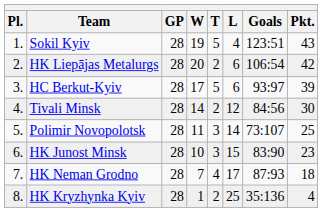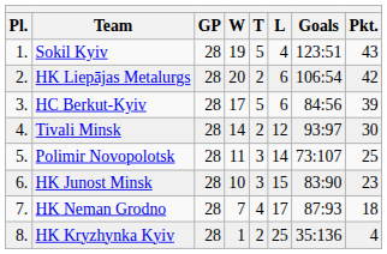 <table class="wikitable">
 <tr>
 <th colspan="9"></th>
 </tr>
 <tr bgcolor = "#e0e0e0">
 <th>Pl.</th>
 <th>Team</th>
 <th>GP</th>
 <th>W</th>
 <th>T</th>
 <th>L</th>
 <th>Goals</th>
 <th>Pkt.</th>
 </tr>
 <tr align="right">
 <td>1.</td>
 <td align="left"><a href='#'>Sokil Kyiv</a></td>
 <td>28</td>
 <td>19</td>
 <td>5</td>
 <td>4</td>
 <td>123:51</td>
 <td>43</td>
 </tr>
 <tr align="right" bgcolor="#f0f0f0">
 <td>2.</td>
 <td align="left"><a href='#'>HK Liepājas Metalurgs</a></td>
 <td>28</td>
 <td>20</td>
 <td>2</td>
 <td>6</td>
 <td>106:54</td>
 <td>42</td>
 </tr>
 <tr align="right">
 <td>3.</td>
 <td align="left"><a href='#'>HC Berkut-Kyiv</a></td>
 <td>28</td>
 <td>17</td>
 <td>5</td>
 <td>6</td>
-<td>93:97</td>
+<td>84:56</td>
 <td>39</td>
 </tr>
 <tr align="right" bgcolor="#f0f0f0">
 <td>4.</td>
 <td align="left"><a href='#'>Tivali Minsk</a></td>
 <td>28</td>
 <td>14</td>
 <td>2</td>
 <td>12</td>
-<td>84:56</td>
+<td>93:97</td>
 <td>30</td>
 </tr>
 <tr align="right">
 <td>5.</td>
 <td align="left"><a href='#'>Polimir Novopolotsk</a></td>
 <td>28</td>
 <td>11</td>
 <td>3</td>
 <td>14</td>
 <td>73:107</td>
 <td>25</td>
 </tr>
 <tr align="right" bgcolor="#f0f0f0">
 <td>6.</td>
 <td align="left"><a href='#'>HK Junost Minsk</a></td>
 <td>28</td>
 <td>10</td>
 <td>3</td>
 <td>15</td>
 <td>83:90</td>
 <td>23</td>
 </tr>
 <tr align="right">
 <td>7.</td>
 <td align="left"><a href='#'>HK Neman Grodno</a></td>
 <td>28</td>
 <td>7</td>
 <td>4</td>
 <td>17</td>
 <td>87:93</td>
 <td>18</td>
 </tr>
 <tr align="right" bgcolor="#f0f0f0">
 <td>8.</td>
 <td align="left"><a href='#'>HK Kryzhynka Kyiv</a></td>
 <td>28</td>
 <td>1</td>
 <td>2</td>
 <td>25</td>
 <td>35:136</td>
 <td>4</td>
 </tr>
 </table>
